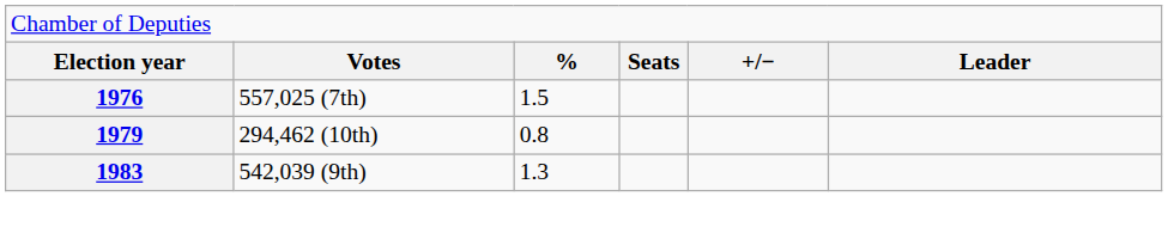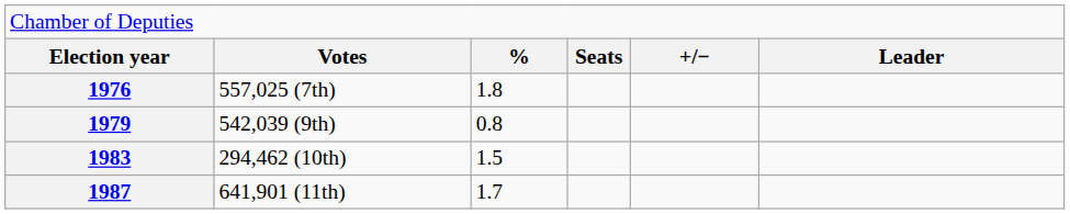 <table class=wikitable style="width:50%; border:1px #AAAAFF solid">
 <tr>
 <td colspan=6><a href='#'>Chamber of Deputies</a></td>
 </tr>
 <tr>
 <th width=13%>Election year</th>
 <th width=16%>Votes</th>
 <th width=6%>%</th>
 <th width=1%>Seats</th>
 <th width=8%>+/−</th>
 <th width=19%>Leader</th>
 </tr>
 <tr>
 <th><a href='#'>1976</a></th>
 <td>557,025 (7th)</td>
-<td>1.5</td>
+<td>1.8</td>
 <td></td>
 <td></td>
 <td></td>
 </tr>
 <tr>
 <th><a href='#'>1979</a></th>
-<td>294,462 (10th)</td>
+<td>542,039 (9th)</td>
 <td>0.8</td>
 <td></td>
 <td></td>
 <td></td>
 </tr>
 <tr>
 <th><a href='#'>1983</a></th>
-<td>542,039 (9th)</td>
-<td>1.3</td>
+<td>294,462 (10th)</td>
+<td>1.5</td>
+<td></td>
+<td></td>
+<td></td>
+</tr>
+<tr>
+<th><a href='#'>1987</a></th>
+<td>641,901 (11th)</td>
+<td>1.7</td>
 <td></td>
 <td></td>
 <td></td>
 </tr>
 </table>
